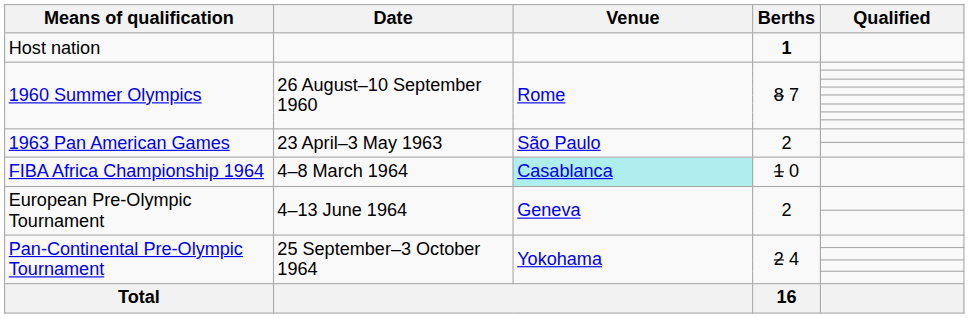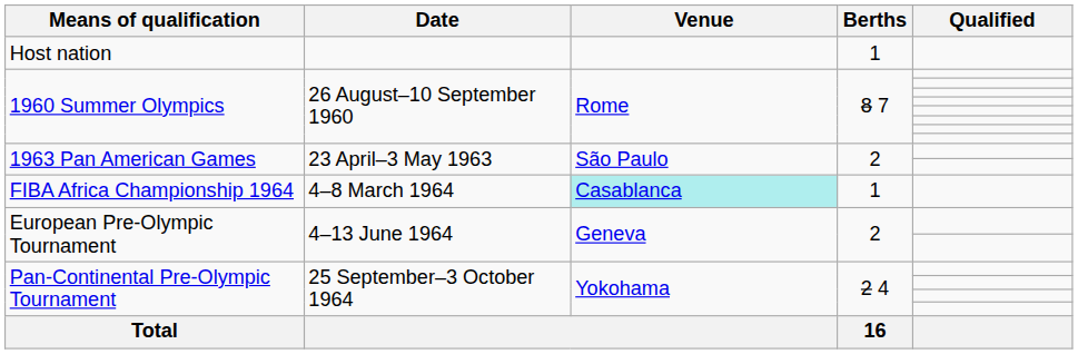 <table class="wikitable" width=850>
 <tr>
 <th width=28%>Means of qualification</th>
 <th width=25%>Date</th>
 <th width=25%>Venue</th>
 <th width=7%>Berths</th>
 <th width=15%>Qualified</th>
 </tr>
 <tr>
 <td>Host nation</td>
 <td></td>
 <td></td>
-<td style="text-align:center;"><strong>1</strong></td>
+<td style="text-align:center;">1</td>
 <td></td>
 </tr>
 <tr>
 <td rowspan="8"><a href='#'>1960 Summer Olympics</a></td>
 <td rowspan="8">26 August–10 September 1960</td>
 <td rowspan="8"> <a href='#'>Rome</a></td>
 <td rowspan="8" style="text-align:center;"><del>8</del> 7</td>
 <td></td>
 </tr>
 <tr>
 <td></td>
 </tr>
 <tr>
 <td></td>
 </tr>
 <tr>
 <td></td>
 </tr>
 <tr>
 <td></td>
 </tr>
 <tr>
 <td></td>
 </tr>
 <tr>
 <td></td>
 </tr>
 <tr>
 <td></td>
 </tr>
 <tr>
 <td rowspan="2"><a href='#'>1963 Pan American Games</a></td>
 <td rowspan="2">23 April–3 May 1963</td>
 <td rowspan="2"> <a href='#'>São Paulo</a></td>
 <td rowspan="2" style="text-align:center;">2</td>
 <td></td>
 </tr>
 <tr>
 <td></td>
 </tr>
 <tr>
 <td><a href='#'>FIBA Africa Championship 1964</a></td>
 <td>4–8 March 1964</td>
 <td style="background: paleturquoise;"> <a href='#'>Casablanca</a></td>
-<td style="text-align:center;"><del>1</del> 0</td>
+<td style="text-align:center;">1</td>
 <td></td>
 </tr>
 <tr>
 <td rowspan="2">European Pre-Olympic Tournament</td>
 <td rowspan="2">4–13 June 1964</td>
 <td rowspan="2"> <a href='#'>Geneva</a></td>
 <td rowspan="2" style="text-align:center;">2</td>
 <td></td>
 </tr>
 <tr>
 <td></td>
 </tr>
 <tr>
 <td rowspan="4"><a href='#'>Pan-Continental Pre-Olympic Tournament</a></td>
 <td rowspan="4">25 September–3 October 1964</td>
 <td rowspan="4"> <a href='#'>Yokohama</a></td>
 <td rowspan="4" style="text-align:center;"><del>2</del> 4</td>
 <td></td>
 </tr>
 <tr>
 <td></td>
 </tr>
 <tr>
 <td></td>
 </tr>
 <tr>
 <td></td>
 </tr>
 <tr>
 <th>Total</th>
 <th colspan="2"></th>
 <th>16</th>
 <th></th>
 </tr>
 </table>
